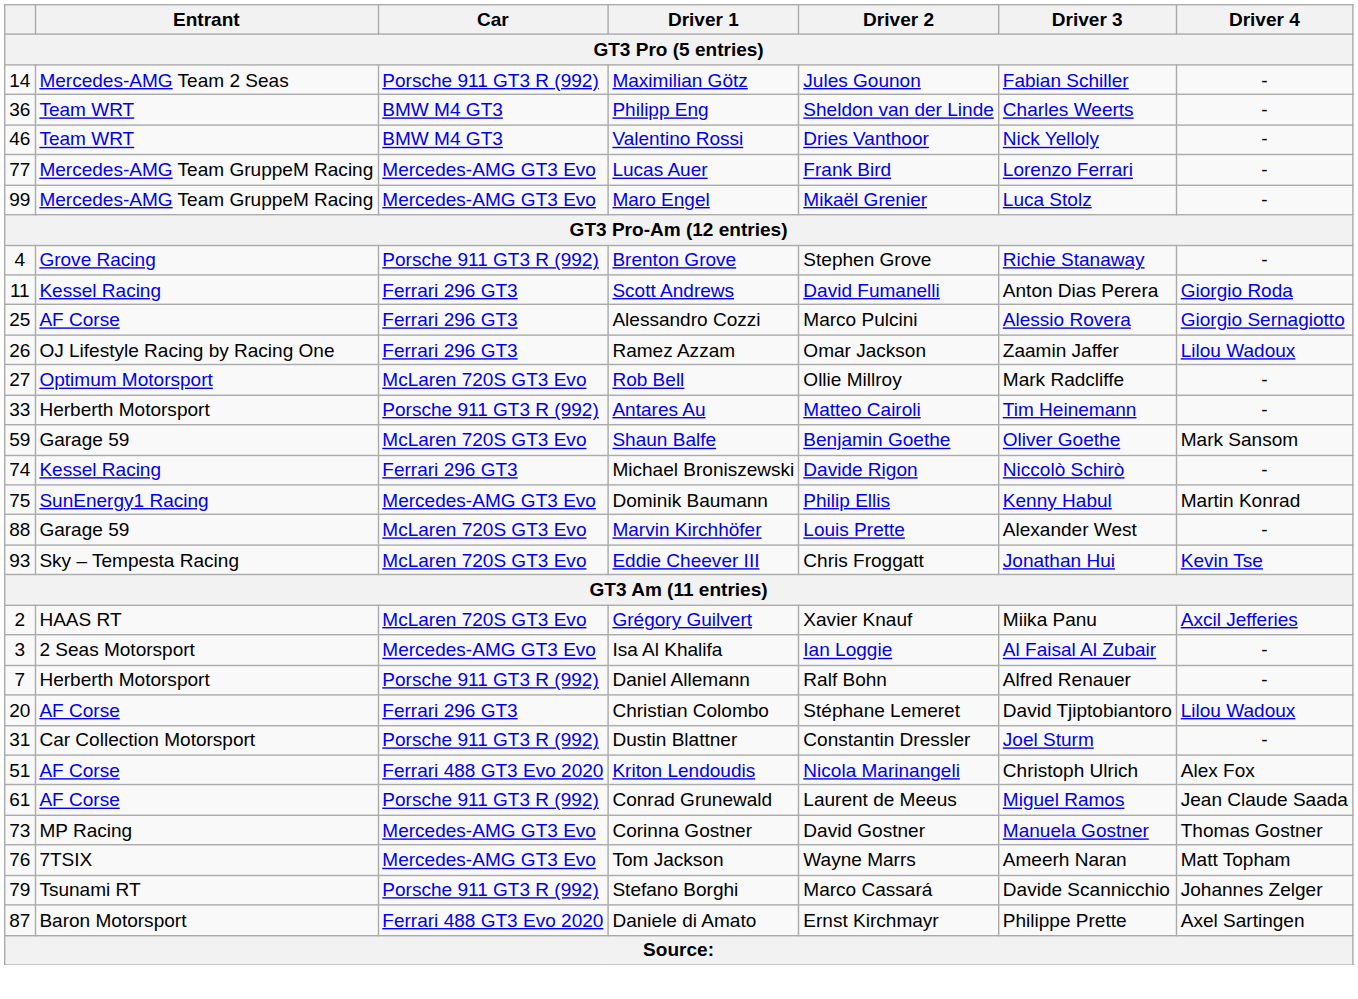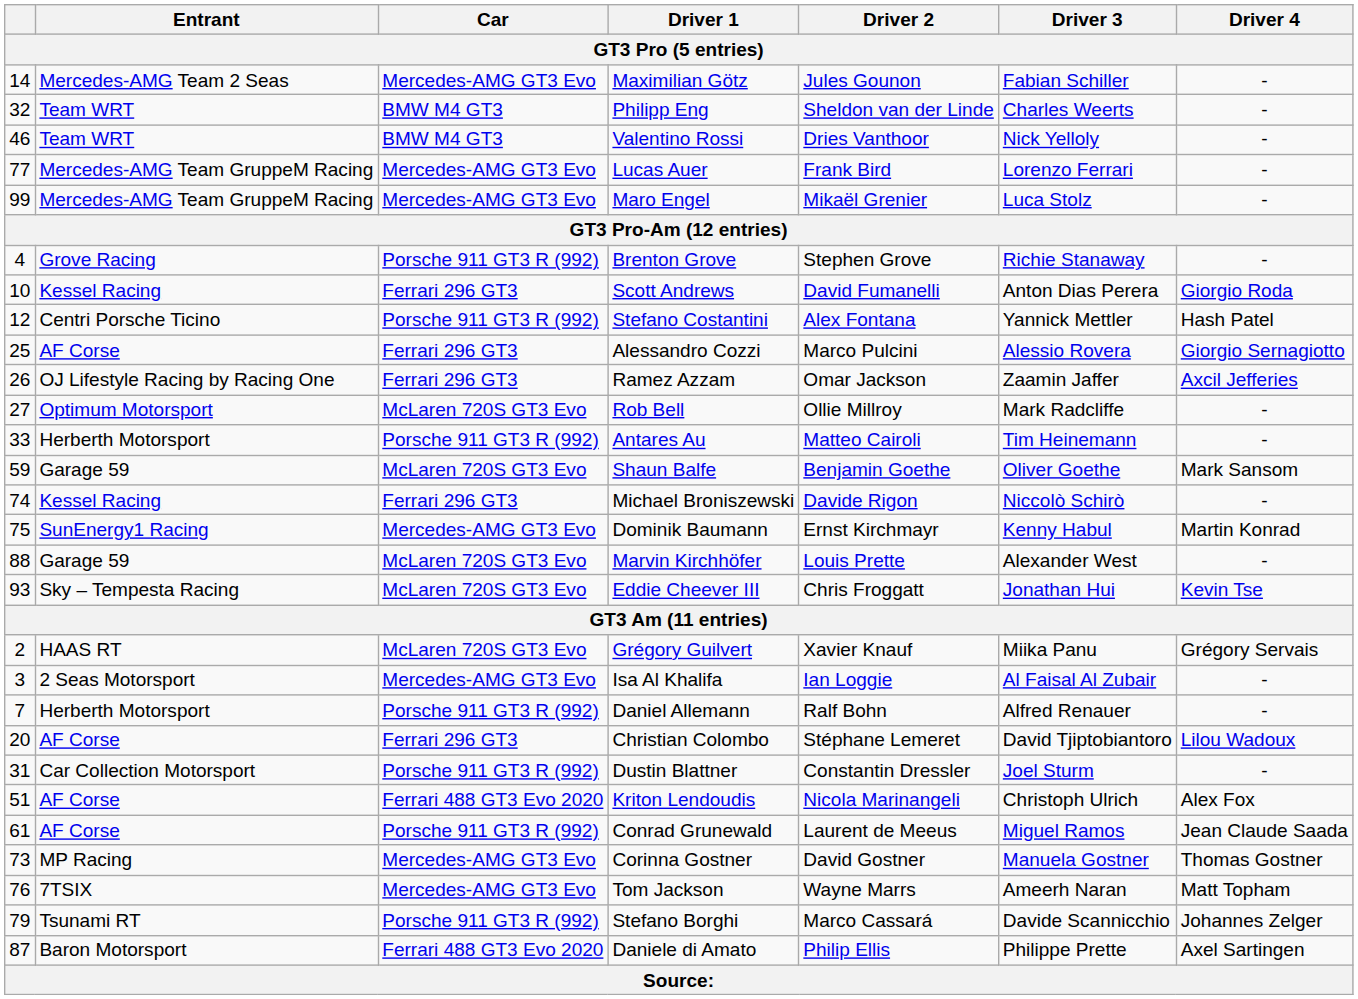 <table class="wikitable" style="font-size: 85%;">
 <tr>
 <th></th>
 <th>Entrant</th>
 <th>Car</th>
 <th>Driver 1</th>
 <th>Driver 2</th>
 <th>Driver 3</th>
 <th>Driver 4</th>
 </tr>
 <tr>
 <th colspan="7">GT3 Pro (5 entries)</th>
 </tr>
 <tr>
 <td align="center">14</td>
 <td> <a href='#'>Mercedes-AMG</a> Team 2 Seas</td>
-<td><a href='#'>Porsche 911 GT3 R (992)</a></td>
+<td><a href='#'>Mercedes-AMG GT3 Evo</a></td>
 <td> <a href='#'>Maximilian Götz</a></td>
 <td> <a href='#'>Jules Gounon</a></td>
 <td> <a href='#'>Fabian Schiller</a></td>
 <td align="center">-</td>
 </tr>
 <tr>
-<td align="center">36</td>
+<td align="center">32</td>
 <td> <a href='#'>Team WRT</a></td>
 <td><a href='#'>BMW M4 GT3</a></td>
 <td> <a href='#'>Philipp Eng</a></td>
 <td> <a href='#'>Sheldon van der Linde</a></td>
 <td> <a href='#'>Charles Weerts</a></td>
 <td align="center">-</td>
 </tr>
 <tr>
 <td align="center">46</td>
 <td> <a href='#'>Team WRT</a></td>
 <td><a href='#'>BMW M4 GT3</a></td>
 <td> <a href='#'>Valentino Rossi</a></td>
 <td> <a href='#'>Dries Vanthoor</a></td>
 <td> <a href='#'>Nick Yelloly</a></td>
 <td align="center">-</td>
 </tr>
 <tr>
 <td align="center">77</td>
 <td> <a href='#'>Mercedes-AMG</a> Team GruppeM Racing</td>
 <td><a href='#'>Mercedes-AMG GT3 Evo</a></td>
 <td> <a href='#'>Lucas Auer</a></td>
 <td> <a href='#'>Frank Bird</a></td>
 <td> <a href='#'>Lorenzo Ferrari</a></td>
 <td align="center">-</td>
 </tr>
 <tr>
 <td align="center">99</td>
 <td> <a href='#'>Mercedes-AMG</a> Team GruppeM Racing</td>
 <td><a href='#'>Mercedes-AMG GT3 Evo</a></td>
 <td> <a href='#'>Maro Engel</a></td>
 <td> <a href='#'>Mikaël Grenier</a></td>
 <td> <a href='#'>Luca Stolz</a></td>
 <td align="center">-</td>
 </tr>
 <tr>
 <th colspan="7">GT3 Pro-Am (12 entries)</th>
 </tr>
 <tr>
 <td align="center">4</td>
 <td> <a href='#'>Grove Racing</a></td>
 <td><a href='#'>Porsche 911 GT3 R (992)</a></td>
 <td> <a href='#'>Brenton Grove</a></td>
 <td> Stephen Grove</td>
 <td> <a href='#'>Richie Stanaway</a></td>
 <td align="center">-</td>
 </tr>
 <tr>
-<td align="center">11</td>
+<td align="center">10</td>
 <td> <a href='#'>Kessel Racing</a></td>
 <td><a href='#'>Ferrari 296 GT3</a></td>
 <td> <a href='#'>Scott Andrews</a></td>
 <td> <a href='#'>David Fumanelli</a></td>
 <td> Anton Dias Perera</td>
 <td> <a href='#'>Giorgio Roda</a></td>
+</tr>
+<tr>
+<td align="center">12</td>
+<td> Centri Porsche Ticino</td>
+<td><a href='#'>Porsche 911 GT3 R (992)</a></td>
+<td> <a href='#'>Stefano Costantini</a></td>
+<td> <a href='#'>Alex Fontana</a></td>
+<td> Yannick Mettler</td>
+<td> Hash Patel</td>
 </tr>
 <tr>
 <td align="center">25</td>
 <td> <a href='#'>AF Corse</a></td>
 <td><a href='#'>Ferrari 296 GT3</a></td>
 <td> Alessandro Cozzi</td>
 <td> Marco Pulcini</td>
 <td> <a href='#'>Alessio Rovera</a></td>
 <td> <a href='#'>Giorgio Sernagiotto</a></td>
 </tr>
 <tr>
 <td align="center">26</td>
 <td> OJ Lifestyle Racing by Racing One</td>
 <td><a href='#'>Ferrari 296 GT3</a></td>
 <td> Ramez Azzam</td>
 <td> Omar Jackson</td>
 <td> Zaamin Jaffer</td>
-<td> <a href='#'>Lilou Wadoux</a></td>
+<td> <a href='#'>Axcil Jefferies</a></td>
 </tr>
 <tr>
 <td align="center">27</td>
 <td> <a href='#'>Optimum Motorsport</a></td>
 <td><a href='#'>McLaren 720S GT3 Evo</a></td>
 <td> <a href='#'>Rob Bell</a></td>
 <td> Ollie Millroy</td>
 <td> Mark Radcliffe</td>
 <td align="center">-</td>
 </tr>
 <tr>
 <td align="center">33</td>
 <td> Herberth Motorsport</td>
 <td><a href='#'>Porsche 911 GT3 R (992)</a></td>
 <td> <a href='#'>Antares Au</a></td>
 <td> <a href='#'>Matteo Cairoli</a></td>
 <td> <a href='#'>Tim Heinemann</a></td>
 <td align="center">-</td>
 </tr>
 <tr>
 <td align="center">59</td>
 <td> Garage 59</td>
 <td><a href='#'>McLaren 720S GT3 Evo</a></td>
 <td> <a href='#'>Shaun Balfe</a></td>
 <td> <a href='#'>Benjamin Goethe</a></td>
 <td> <a href='#'>Oliver Goethe</a></td>
 <td> Mark Sansom</td>
 </tr>
 <tr>
 <td align="center">74</td>
 <td> <a href='#'>Kessel Racing</a></td>
 <td><a href='#'>Ferrari 296 GT3</a></td>
 <td> Michael Broniszewski</td>
 <td> <a href='#'>Davide Rigon</a></td>
 <td> <a href='#'>Niccolò Schirò</a></td>
 <td align="center">-</td>
 </tr>
 <tr>
 <td align="center">75</td>
 <td> <a href='#'>SunEnergy1 Racing</a></td>
 <td><a href='#'>Mercedes-AMG GT3 Evo</a></td>
 <td> Dominik Baumann</td>
-<td> <a href='#'>Philip Ellis</a></td>
+<td> Ernst Kirchmayr</td>
 <td> <a href='#'>Kenny Habul</a></td>
 <td> Martin Konrad</td>
 </tr>
 <tr>
 <td align="center">88</td>
 <td> Garage 59</td>
 <td><a href='#'>McLaren 720S GT3 Evo</a></td>
 <td> <a href='#'>Marvin Kirchhöfer</a></td>
 <td> <a href='#'>Louis Prette</a></td>
 <td> Alexander West</td>
 <td align="center">-</td>
 </tr>
 <tr>
 <td align="center">93</td>
 <td> Sky – Tempesta Racing</td>
 <td><a href='#'>McLaren 720S GT3 Evo</a></td>
 <td> <a href='#'>Eddie Cheever III</a></td>
 <td> Chris Froggatt</td>
 <td> <a href='#'>Jonathan Hui</a></td>
 <td> <a href='#'>Kevin Tse</a></td>
 </tr>
 <tr>
 <th colspan="7">GT3 Am (11 entries)</th>
 </tr>
 <tr>
 <td align="center">2</td>
 <td> HAAS RT</td>
 <td><a href='#'>McLaren 720S GT3 Evo</a></td>
 <td> <a href='#'>Grégory Guilvert</a></td>
 <td> Xavier Knauf</td>
 <td> Miika Panu</td>
-<td> <a href='#'>Axcil Jefferies</a></td>
+<td> Grégory Servais</td>
 </tr>
 <tr>
 <td align="center">3</td>
 <td> 2 Seas Motorsport</td>
 <td><a href='#'>Mercedes-AMG GT3 Evo</a></td>
 <td> Isa Al Khalifa</td>
 <td> <a href='#'>Ian Loggie</a></td>
 <td> <a href='#'>Al Faisal Al Zubair</a></td>
 <td align="center">-</td>
 </tr>
 <tr>
 <td align="center">7</td>
 <td> Herberth Motorsport</td>
 <td><a href='#'>Porsche 911 GT3 R (992)</a></td>
 <td> Daniel Allemann</td>
 <td> Ralf Bohn</td>
 <td> Alfred Renauer</td>
 <td align="center">-</td>
 </tr>
 <tr>
 <td align="center">20</td>
 <td> <a href='#'>AF Corse</a></td>
 <td><a href='#'>Ferrari 296 GT3</a></td>
 <td> Christian Colombo</td>
 <td> Stéphane Lemeret</td>
 <td> David Tjiptobiantoro</td>
 <td> <a href='#'>Lilou Wadoux</a></td>
 </tr>
 <tr>
 <td align="center">31</td>
 <td> Car Collection Motorsport</td>
 <td><a href='#'>Porsche 911 GT3 R (992)</a></td>
 <td> Dustin Blattner</td>
 <td> Constantin Dressler</td>
 <td> <a href='#'>Joel Sturm</a></td>
 <td align="center">-</td>
 </tr>
 <tr>
 <td align="center">51</td>
 <td> <a href='#'>AF Corse</a></td>
 <td><a href='#'>Ferrari 488 GT3 Evo 2020</a></td>
 <td> <a href='#'>Kriton Lendoudis</a></td>
 <td> <a href='#'>Nicola Marinangeli</a></td>
 <td> Christoph Ulrich</td>
 <td> Alex Fox</td>
 </tr>
 <tr>
 <td align="center">61</td>
 <td> <a href='#'>AF Corse</a></td>
 <td><a href='#'>Porsche 911 GT3 R (992)</a></td>
 <td> Conrad Grunewald</td>
 <td> Laurent de Meeus</td>
 <td> <a href='#'>Miguel Ramos</a></td>
 <td> Jean Claude Saada</td>
 </tr>
 <tr>
 <td align="center">73</td>
 <td> MP Racing</td>
 <td><a href='#'>Mercedes-AMG GT3 Evo</a></td>
 <td> Corinna Gostner</td>
 <td> David Gostner</td>
 <td> <a href='#'>Manuela Gostner</a></td>
 <td> Thomas Gostner</td>
 </tr>
 <tr>
 <td align="center">76</td>
 <td> 7TSIX</td>
 <td><a href='#'>Mercedes-AMG GT3 Evo</a></td>
 <td> Tom Jackson</td>
 <td> Wayne Marrs</td>
 <td> Ameerh Naran</td>
 <td> Matt Topham</td>
 </tr>
 <tr>
 <td align="center">79</td>
 <td> Tsunami RT</td>
 <td><a href='#'>Porsche 911 GT3 R (992)</a></td>
 <td> Stefano Borghi</td>
 <td> Marco Cassará</td>
 <td> Davide Scannicchio</td>
 <td> Johannes Zelger</td>
 </tr>
 <tr>
 <td align="center">87</td>
 <td> Baron Motorsport</td>
 <td><a href='#'>Ferrari 488 GT3 Evo 2020</a></td>
 <td> Daniele di Amato</td>
-<td> Ernst Kirchmayr</td>
+<td> <a href='#'>Philip Ellis</a></td>
 <td> Philippe Prette</td>
 <td> Axel Sartingen</td>
 </tr>
 <tr>
 <th colspan="7">Source: </th>
 </tr>
 </table>
